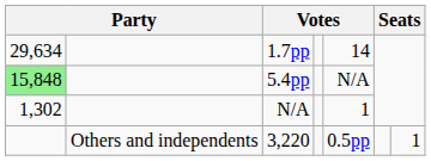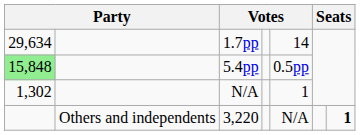 <table class=wikitable style="text-align:right;">
 <tr>
 <th colspan=2>Party</th>
 <th colspan=3>Votes</th>
 <th colspan=2>Seats</th>
 </tr>
 <tr>
 <td>29,634</td>
 <td style="color:white;"></td>
 <td style="white-space: nowrap;"> 1.7<a href='#'>pp</a></td>
 <td style="text-align:center;"></td>
 <td style="white-space: nowrap;"> 14</td>
 </tr>
 <tr>
 <td style="background: lightgreen;">15,848</td>
 <td></td>
 <td style="white-space: nowrap;"> 5.4<a href='#'>pp</a></td>
 <td style="text-align:center;"></td>
-<td style="white-space: nowrap;">N/A</td>
+<td style="white-space: nowrap;"> 0.5<a href='#'>pp</a></td>
 </tr>
 <tr>
 <td>1,302</td>
 <td></td>
 <td style="white-space: nowrap;">N/A</td>
 <td style="text-align:center;"></td>
 <td style="white-space: nowrap;"> 1</td>
 </tr>
 <tr>
 <td>    </td>
 <td style="text-align:left;">Others and independents</td>
 <td>3,220</td>
 <td></td>
-<td style="white-space: nowrap;"> 0.5<a href='#'>pp</a></td>
+<td style="white-space: nowrap;">N/A</td>
 <td style="text-align:center;"></td>
-<td style="white-space: nowrap;"> 1</td>
+<td style="white-space: nowrap;"><strong> 1</strong></td>
 </tr>
 </table>
